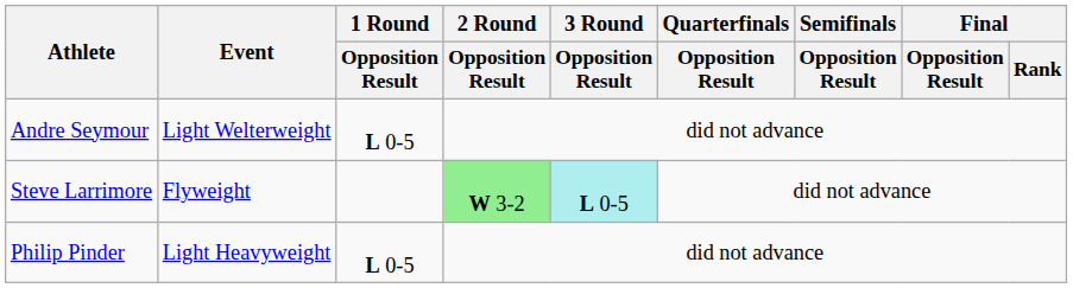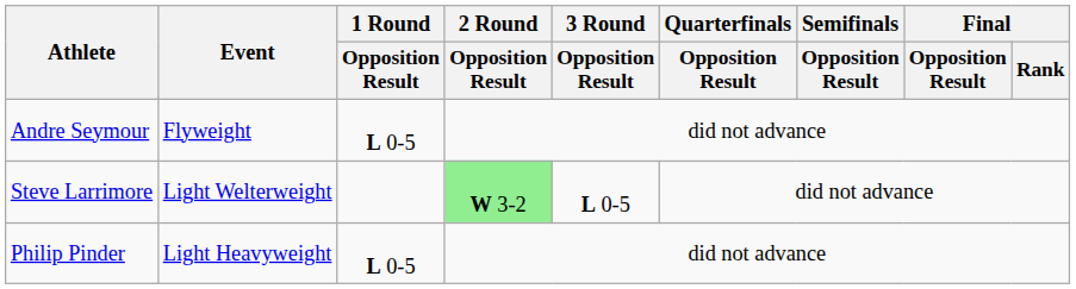 <table class="wikitable" style="font-size:90%">
 <tr>
 <th rowspan="2">Athlete</th>
 <th rowspan="2">Event</th>
 <th>1 Round</th>
 <th>2 Round</th>
 <th>3 Round</th>
 <th>Quarterfinals</th>
 <th>Semifinals</th>
 <th colspan=2>Final</th>
 </tr>
 <tr style="font-size:95%">
 <th>Opposition<br>Result</th>
 <th>Opposition<br>Result</th>
 <th>Opposition<br>Result</th>
 <th>Opposition<br>Result</th>
 <th>Opposition<br>Result</th>
 <th>Opposition<br>Result</th>
 <th>Rank</th>
 </tr>
 <tr align=center>
 <td align=left><a href='#'>Andre Seymour</a></td>
-<td align=left><a href='#'>Light Welterweight</a></td>
+<td align=left><a href='#'>Flyweight</a></td>
 <td><br><strong>L</strong> 0-5</td>
 <td colspan=6>did not advance</td>
 </tr>
 <tr align=center>
 <td align=left><a href='#'>Steve Larrimore</a></td>
-<td align=left><a href='#'>Flyweight</a></td>
+<td align=left><a href='#'>Light Welterweight</a></td>
 <td></td>
 <td style="background: lightgreen;"><br><strong>W</strong> 3-2</td>
-<td style="background: paleturquoise;"><br><strong>L</strong> 0-5</td>
+<td><br><strong>L</strong> 0-5</td>
 <td colspan=4>did not advance</td>
 </tr>
 <tr align=center>
 <td align=left><a href='#'>Philip Pinder</a></td>
 <td align=left><a href='#'>Light Heavyweight</a></td>
 <td><br><strong>L</strong> 0-5</td>
 <td colspan=6>did not advance</td>
 </tr>
 </table>
